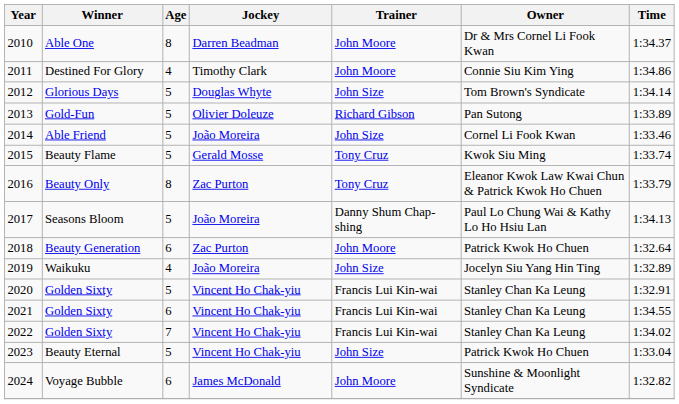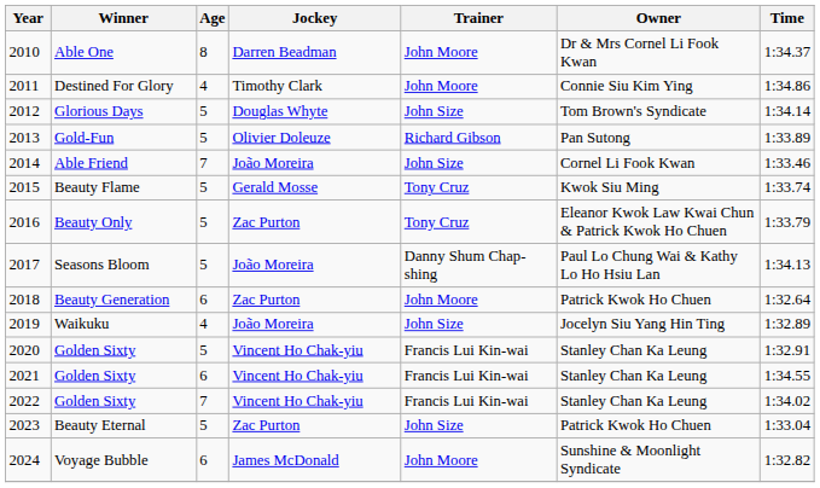 <table class="wikitable sortable" style="font-size:90%">
 <tr>
 <th style="width:36px">Year<br></th>
 <th style="width:130px">Winner<br></th>
 <th>Age<br></th>
 <th style="width:155px">Jockey<br></th>
 <th style="width:140px">Trainer<br></th>
 <th style="width:185px">Owner<br></th>
 <th>Time<br></th>
 </tr>
 <tr>
 <td>2010</td>
 <td><a href='#'>Able One</a></td>
 <td>8</td>
 <td><a href='#'>Darren Beadman</a></td>
 <td><a href='#'>John Moore</a></td>
 <td>Dr & Mrs Cornel Li Fook Kwan</td>
 <td>1:34.37</td>
 </tr>
 <tr>
 <td>2011</td>
 <td>Destined For Glory</td>
 <td>4</td>
 <td>Timothy Clark</td>
 <td><a href='#'>John Moore</a></td>
 <td>Connie Siu Kim Ying</td>
 <td>1:34.86</td>
 </tr>
 <tr>
 <td>2012</td>
 <td><a href='#'>Glorious Days</a></td>
 <td>5</td>
 <td><a href='#'>Douglas Whyte</a></td>
 <td><a href='#'>John Size</a></td>
 <td>Tom Brown's Syndicate</td>
 <td>1:34.14</td>
 </tr>
 <tr>
 <td>2013</td>
 <td><a href='#'>Gold-Fun</a></td>
 <td>5</td>
 <td><a href='#'>Olivier Doleuze</a></td>
 <td><a href='#'>Richard Gibson</a></td>
 <td>Pan Sutong</td>
 <td>1:33.89</td>
 </tr>
 <tr>
 <td>2014</td>
 <td><a href='#'>Able Friend</a></td>
-<td>5</td>
+<td>7</td>
 <td><a href='#'>João Moreira</a></td>
 <td><a href='#'>John Size</a></td>
 <td>Cornel Li Fook Kwan</td>
 <td>1:33.46</td>
 </tr>
 <tr>
 <td>2015</td>
 <td>Beauty Flame</td>
 <td>5</td>
 <td><a href='#'>Gerald Mosse</a></td>
 <td><a href='#'>Tony Cruz</a></td>
 <td>Kwok Siu Ming</td>
 <td>1:33.74</td>
 </tr>
 <tr>
 <td>2016</td>
 <td><a href='#'>Beauty Only</a></td>
-<td>8</td>
+<td>5</td>
 <td><a href='#'>Zac Purton</a></td>
 <td><a href='#'>Tony Cruz</a></td>
 <td>Eleanor Kwok Law Kwai Chun & Patrick Kwok Ho Chuen</td>
 <td>1:33.79</td>
 </tr>
 <tr>
 <td>2017</td>
 <td>Seasons Bloom</td>
 <td>5</td>
 <td><a href='#'>João Moreira</a></td>
 <td>Danny Shum Chap-shing</td>
 <td>Paul Lo Chung Wai & Kathy Lo Ho Hsiu Lan</td>
 <td>1:34.13</td>
 </tr>
 <tr>
 <td>2018</td>
 <td><a href='#'>Beauty Generation</a></td>
 <td>6</td>
 <td><a href='#'>Zac Purton</a></td>
 <td><a href='#'>John Moore</a></td>
 <td>Patrick Kwok Ho Chuen</td>
 <td>1:32.64</td>
 </tr>
 <tr>
 <td>2019</td>
 <td>Waikuku</td>
 <td>4</td>
 <td><a href='#'>João Moreira</a></td>
 <td><a href='#'>John Size</a></td>
 <td>Jocelyn Siu Yang Hin Ting</td>
 <td>1:32.89</td>
 </tr>
 <tr>
 <td>2020</td>
 <td><a href='#'>Golden Sixty</a></td>
 <td>5</td>
 <td><a href='#'>Vincent Ho Chak-yiu</a></td>
 <td>Francis Lui Kin-wai</td>
 <td>Stanley Chan Ka Leung</td>
 <td>1:32.91</td>
 </tr>
 <tr>
 <td>2021</td>
 <td><a href='#'>Golden Sixty</a></td>
 <td>6</td>
 <td><a href='#'>Vincent Ho Chak-yiu</a></td>
 <td>Francis Lui Kin-wai</td>
 <td>Stanley Chan Ka Leung</td>
 <td>1:34.55</td>
 </tr>
 <tr>
 <td>2022</td>
 <td><a href='#'>Golden Sixty</a></td>
 <td>7</td>
 <td><a href='#'>Vincent Ho Chak-yiu</a></td>
 <td>Francis Lui Kin-wai</td>
 <td>Stanley Chan Ka Leung</td>
 <td>1:34.02</td>
 </tr>
 <tr>
 <td>2023</td>
 <td>Beauty Eternal</td>
 <td>5</td>
-<td><a href='#'>Vincent Ho Chak-yiu</a></td>
+<td><a href='#'>Zac Purton</a></td>
 <td><a href='#'>John Size</a></td>
 <td>Patrick Kwok Ho Chuen</td>
 <td>1:33.04</td>
 </tr>
 <tr>
 <td>2024</td>
 <td>Voyage Bubble</td>
 <td>6</td>
 <td><a href='#'>James McDonald</a></td>
 <td><a href='#'>John Moore</a></td>
 <td>Sunshine & Moonlight Syndicate</td>
 <td>1:32.82</td>
 </tr>
 <tr>
 </tr>
 </table>
